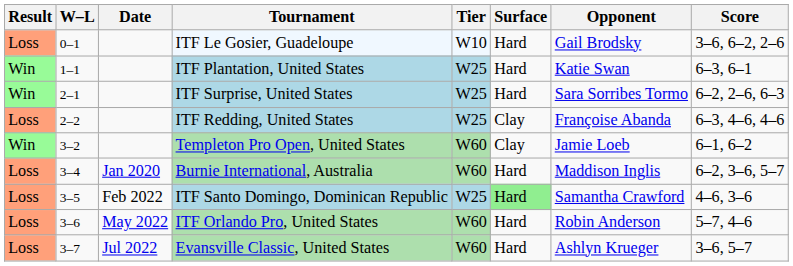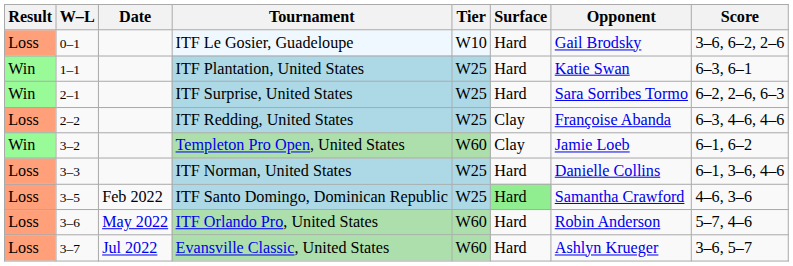 <table class="sortable wikitable">
 <tr>
 <th>Result</th>
 <th class="unsortable">W–L</th>
 <th>Date</th>
 <th>Tournament</th>
 <th>Tier</th>
 <th>Surface</th>
 <th>Opponent</th>
 <th class="unsortable">Score</th>
 </tr>
 <tr>
 <td style="background:#FFA07A;">Loss</td>
 <td><small>0–1</small></td>
 <td></td>
 <td bgcolor="f0f8ff">ITF Le Gosier, Guadeloupe</td>
 <td bgcolor="f0f8ff">W10</td>
 <td>Hard</td>
 <td> <a href='#'>Gail Brodsky</a></td>
 <td>3–6, 6–2, 2–6</td>
 </tr>
 <tr>
 <td style="background:#98fb98;">Win</td>
 <td><small>1–1</small></td>
 <td></td>
 <td bgcolor="lightblue">ITF Plantation, United States</td>
 <td bgcolor="lightblue">W25</td>
 <td>Hard</td>
 <td> <a href='#'>Katie Swan</a></td>
 <td>6–3, 6–1</td>
 </tr>
 <tr>
 <td style="background:#98fb98;">Win</td>
 <td><small>2–1</small></td>
 <td></td>
 <td bgcolor=lightblue>ITF Surprise, United States</td>
 <td bgcolor=lightblue>W25</td>
 <td>Hard</td>
 <td> <a href='#'>Sara Sorribes Tormo</a></td>
 <td>6–2, 2–6, 6–3</td>
 </tr>
 <tr>
 <td bgcolor="FFA07A">Loss</td>
 <td><small>2–2</small></td>
 <td></td>
 <td bgcolor=lightblue>ITF Redding, United States</td>
 <td bgcolor=lightblue>W25</td>
 <td>Clay</td>
 <td> <a href='#'>Françoise Abanda</a></td>
 <td>6–3, 4–6, 4–6</td>
 </tr>
 <tr>
 <td style="background:#98fb98;">Win</td>
 <td><small>3–2</small></td>
 <td><a href='#'></a></td>
 <td bgcolor=#addfad><a href='#'>Templeton Pro Open</a>, United States</td>
 <td bgcolor=#addfad>W60</td>
 <td>Clay</td>
 <td> <a href='#'>Jamie Loeb</a></td>
 <td>6–1, 6–2</td>
 </tr>
 <tr>
 <td bgcolor="FFA07A">Loss</td>
-<td><small>3–4</small></td>
-<td><a href='#'>Jan 2020</a></td>
-<td bgcolor=#addfad><a href='#'>Burnie International</a>, Australia</td>
-<td bgcolor=#addfad>W60</td>
+<td><small>3–3</small></td>
+<td></td>
+<td bgcolor=lightblue>ITF Norman, United States</td>
+<td bgcolor=lightblue>W25</td>
 <td>Hard</td>
-<td> <a href='#'>Maddison Inglis</a></td>
-<td>6–2, 3–6, 5–7</td>
+<td> <a href='#'>Danielle Collins</a></td>
+<td>6–1, 3–6, 4–6</td>
 </tr>
 <tr>
 <td bgcolor="FFA07A">Loss</td>
 <td><small>3–5</small></td>
 <td>Feb 2022</td>
 <td bgcolor=lightblue>ITF Santo Domingo, Dominican Republic</td>
 <td bgcolor=lightblue>W25</td>
 <td style="background: lightgreen;">Hard</td>
 <td> <a href='#'>Samantha Crawford</a></td>
 <td>4–6, 3–6</td>
 </tr>
 <tr>
 <td bgcolor="FFA07A">Loss</td>
 <td><small>3–6</small></td>
 <td><a href='#'>May 2022</a></td>
 <td bgcolor=addfad><a href='#'>ITF Orlando Pro</a>, United States</td>
 <td bgcolor=addfad>W60</td>
 <td>Hard</td>
 <td> <a href='#'>Robin Anderson</a></td>
 <td>5–7, 4–6</td>
 </tr>
 <tr>
 <td bgcolor="FFA07A">Loss</td>
 <td><small>3–7</small></td>
 <td><a href='#'>Jul 2022</a></td>
 <td bgcolor=addfad><a href='#'>Evansville Classic</a>, United States</td>
 <td bgcolor=addfad>W60</td>
 <td>Hard</td>
 <td> <a href='#'>Ashlyn Krueger</a></td>
 <td>3–6, 5–7</td>
 </tr>
 </table>
